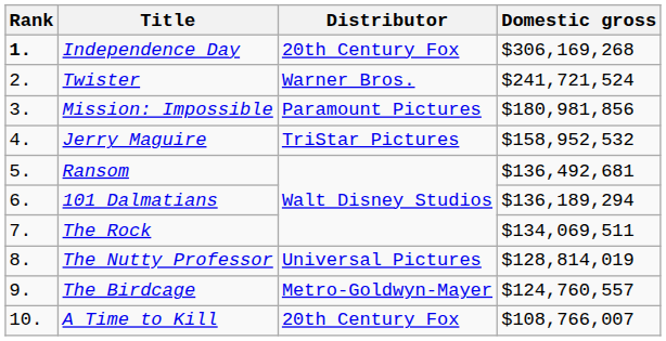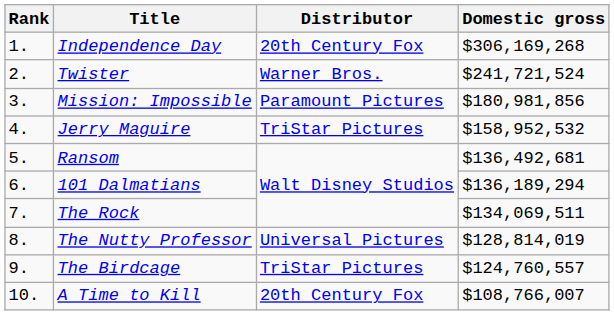 <table class="wikitable sortable" style="margin:auto; margin:auto;">
 <tr>
 <th>Rank</th>
 <th>Title</th>
 <th>Distributor</th>
 <th>Domestic gross</th>
 </tr>
 <tr>
-<td><strong>1.</strong></td>
+<td>1.</td>
 <td><em><a href='#'>Independence Day</a></em></td>
 <td><a href='#'>20th Century Fox</a></td>
 <td>$306,169,268</td>
 </tr>
 <tr>
 <td>2.</td>
 <td><em><a href='#'>Twister</a></em></td>
 <td><a href='#'>Warner Bros.</a></td>
 <td>$241,721,524</td>
 </tr>
 <tr>
 <td>3.</td>
 <td><em><a href='#'>Mission: Impossible</a></em></td>
 <td><a href='#'>Paramount Pictures</a></td>
 <td>$180,981,856</td>
 </tr>
 <tr>
 <td>4.</td>
 <td><em><a href='#'>Jerry Maguire</a></em></td>
 <td><a href='#'>TriStar Pictures</a></td>
 <td>$158,952,532</td>
 </tr>
 <tr>
 <td>5.</td>
 <td><em><a href='#'>Ransom</a></em></td>
 <td rowspan="3"><a href='#'>Walt Disney Studios</a></td>
 <td>$136,492,681</td>
 </tr>
 <tr>
 <td>6.</td>
 <td><em><a href='#'>101 Dalmatians</a></em></td>
 <td>$136,189,294</td>
 </tr>
 <tr>
 <td>7.</td>
 <td><em><a href='#'>The Rock</a></em></td>
 <td>$134,069,511</td>
 </tr>
 <tr>
 <td>8.</td>
 <td><em><a href='#'>The Nutty Professor</a></em></td>
 <td><a href='#'>Universal Pictures</a></td>
 <td>$128,814,019</td>
 </tr>
 <tr>
 <td>9.</td>
 <td><em><a href='#'>The Birdcage</a></em></td>
-<td><a href='#'>Metro-Goldwyn-Mayer</a></td>
+<td><a href='#'>TriStar Pictures</a></td>
 <td>$124,760,557</td>
 </tr>
 <tr>
 <td>10.</td>
 <td><em><a href='#'>A Time to Kill</a></em></td>
 <td><a href='#'>20th Century Fox</a></td>
 <td>$108,766,007</td>
 </tr>
 </table>
